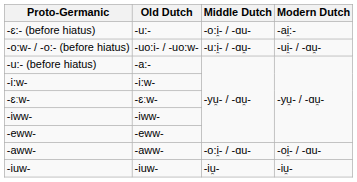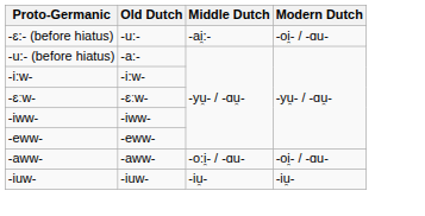 <table class="wikitable">
 <tr>
 <th>Proto-Germanic</th>
 <th>Old Dutch</th>
 <th>Middle Dutch</th>
 <th>Modern Dutch</th>
 </tr>
 <tr>
 <td>-ɛ:- (before hiatus)</td>
 <td>-u:-</td>
-<td>-o:i̯- / -ɑu-</td>
 <td>-ai̯:-</td>
-</tr>
-<tr>
-<td>-o:w- / -o:- (before hiatus)</td>
-<td>-uo:i- / -uo:w-</td>
-<td>-u:i̯- / -ɑu̯-</td>
-<td>-ui̯- / -ɑu̯-</td>
+<td>-oi̯- / -ɑu-</td>
 </tr>
 <tr>
 <td>-u:- (before hiatus)</td>
 <td>-a:-</td>
 <td rowspan="5">-yu̯- / -ɑu̯-</td>
 <td rowspan="5">-yu̯- / -ɑu̯-</td>
 </tr>
 <tr>
 <td>-i:w-</td>
 <td>-i:w-</td>
 </tr>
 <tr>
 <td>-ɛːw-</td>
 <td>-ɛːw-</td>
 </tr>
 <tr>
 <td>-iww-</td>
 <td>-iww-</td>
 </tr>
 <tr>
 <td>-eww-</td>
 <td>-eww-</td>
 </tr>
 <tr>
 <td>-aww-</td>
 <td>-aww-</td>
 <td>-o:i̯- / -ɑu-</td>
 <td>-oi̯- / -ɑu-</td>
 </tr>
 <tr>
 <td>-iuw-</td>
 <td>-iuw-</td>
 <td>-iu̯-</td>
 <td>-iu̯-</td>
 </tr>
 </table>
